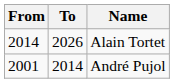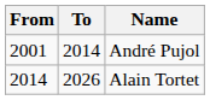 <table class="wikitable">
 <tr>
 <th>From</th>
 <th>To</th>
 <th>Name</th>
 </tr>
 <tr>
+<td>2001</td>
+<td>2014</td>
+<td>André Pujol</td>
+</tr>
+<tr>
 <td>2014</td>
 <td>2026</td>
 <td>Alain Tortet</td>
 </tr>
-<tr>
-<td>2001</td>
-<td>2014</td>
-<td>André Pujol</td>
-</tr>
 </table>
